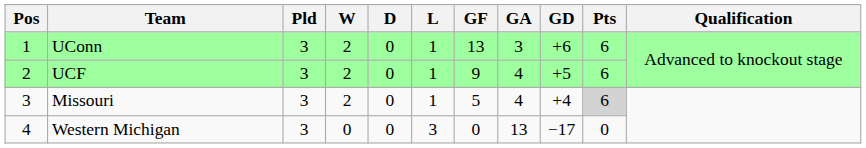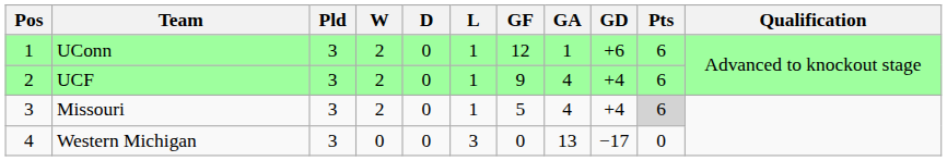 <table class="wikitable" style="text-align:center; margin: 1em auto">
 <tr>
 <th style="width:2em">Pos</th>
 <th style="width:13em">Team</th>
 <th style="width:2em">Pld</th>
 <th style="width:2em">W</th>
 <th style="width:2em">D</th>
 <th style="width:2em">L</th>
 <th style="width:2em">GF</th>
 <th style="width:2em">GA</th>
 <th style="width:2em">GD</th>
 <th style="width:2em">Pts</th>
 <th style="width:13em">Qualification</th>
 </tr>
 <tr bgcolor="#9eff9e">
 <td>1</td>
 <td style="text-align:left">UConn</td>
 <td>3</td>
 <td>2</td>
 <td>0</td>
 <td>1</td>
-<td>13</td>
-<td>3</td>
+<td>12</td>
+<td>1</td>
 <td>+6</td>
 <td>6</td>
 <td rowspan="2">Advanced to knockout stage</td>
 </tr>
 <tr bgcolor="#9eff9e">
 <td>2</td>
 <td style="text-align:left">UCF</td>
 <td>3</td>
 <td>2</td>
 <td>0</td>
 <td>1</td>
 <td>9</td>
 <td>4</td>
-<td>+5</td>
+<td>+4</td>
 <td>6</td>
 </tr>
 <tr>
 <td>3</td>
 <td style="text-align:left">Missouri</td>
 <td>3</td>
 <td>2</td>
 <td>0</td>
 <td>1</td>
 <td>5</td>
 <td>4</td>
 <td>+4</td>
 <td style="background: lightgrey;">6</td>
 </tr>
 <tr>
 <td>4</td>
 <td style="text-align:left">Western Michigan</td>
 <td>3</td>
 <td>0</td>
 <td>0</td>
 <td>3</td>
 <td>0</td>
 <td>13</td>
 <td>−17</td>
 <td>0</td>
 </tr>
 </table>
